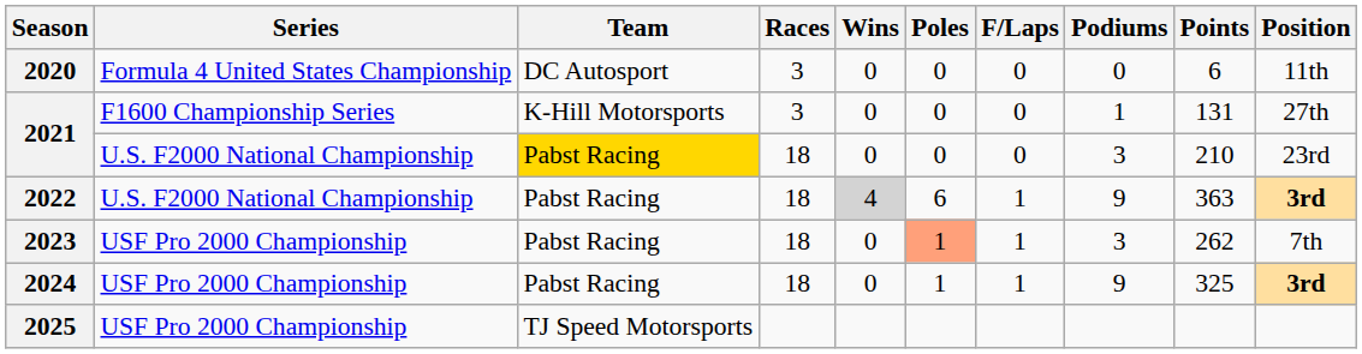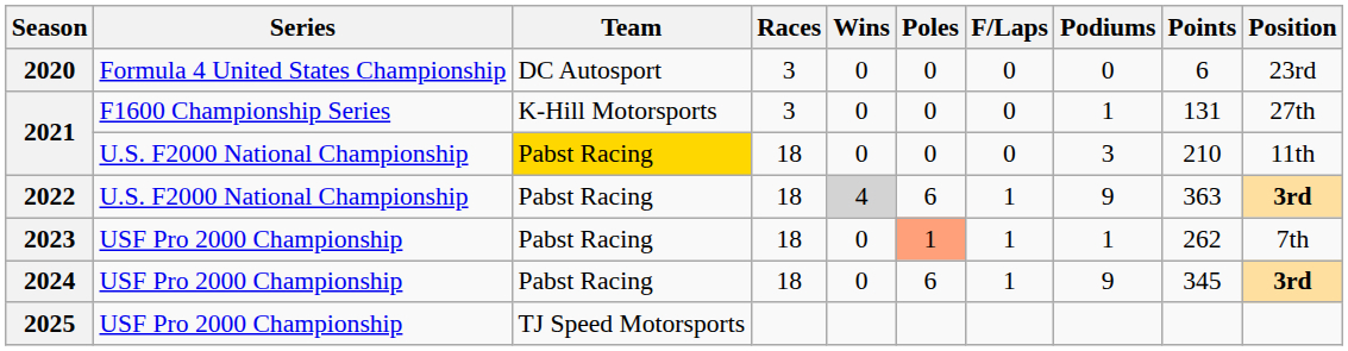 <table class="wikitable" style="font-size: 90%; text-align:center">
 <tr>
 <th>Season</th>
 <th>Series</th>
 <th>Team</th>
 <th>Races</th>
 <th>Wins</th>
 <th><strong>Poles</strong></th>
 <th>F/Laps</th>
 <th>Podiums</th>
 <th>Points</th>
 <th>Position</th>
 </tr>
 <tr>
 <th>2020</th>
 <td align="left" nowrap><a href='#'>Formula 4 United States Championship</a></td>
 <td rowspan="1" align="left">DC Autosport</td>
 <td>3</td>
 <td>0</td>
 <td>0</td>
 <td>0</td>
 <td>0</td>
 <td>6</td>
-<td>11th</td>
+<td>23rd</td>
 </tr>
 <tr>
 <th rowspan="2">2021</th>
 <td align="left"><a href='#'>F1600 Championship Series</a></td>
 <td align="left">K-Hill Motorsports</td>
 <td>3</td>
 <td>0</td>
 <td>0</td>
 <td>0</td>
 <td>1</td>
 <td>131</td>
 <td>27th</td>
 </tr>
 <tr>
 <td align="left" nowrap><a href='#'>U.S. F2000 National Championship</a></td>
 <td align="left" style="background: gold;">Pabst Racing</td>
 <td>18</td>
 <td>0</td>
 <td>0</td>
 <td>0</td>
 <td>3</td>
 <td>210</td>
-<td>23rd</td>
+<td>11th</td>
 </tr>
 <tr>
 <th>2022</th>
 <td align=left><a href='#'>U.S. F2000 National Championship</a></td>
 <td align=left>Pabst Racing</td>
 <td>18</td>
 <td style="background: lightgrey;">4</td>
 <td>6</td>
 <td>1</td>
 <td>9</td>
 <td>363</td>
 <td style="background:#FFDF9F;"><strong>3rd</strong></td>
 </tr>
 <tr>
 <th>2023</th>
 <td align=left><a href='#'>USF Pro 2000 Championship</a></td>
 <td align=left>Pabst Racing</td>
 <td>18</td>
 <td>0</td>
 <td style="background: lightsalmon;">1</td>
 <td>1</td>
-<td>3</td>
+<td>1</td>
 <td>262</td>
 <td>7th</td>
 </tr>
 <tr>
 <th>2024</th>
 <td align=left><a href='#'>USF Pro 2000 Championship</a></td>
 <td align=left>Pabst Racing</td>
 <td>18</td>
 <td>0</td>
-<td>1</td>
+<td>6</td>
 <td>1</td>
 <td>9</td>
-<td>325</td>
+<td>345</td>
 <td style="background:#FFDF9F;"><strong>3rd</strong></td>
 </tr>
 <tr>
 <th>2025</th>
 <td align=left><a href='#'>USF Pro 2000 Championship</a></td>
 <td align=left nowrap>TJ Speed Motorsports</td>
 <td></td>
 <td></td>
 <td></td>
 <td></td>
 <td></td>
 <td></td>
 <td></td>
 </tr>
 </table>
